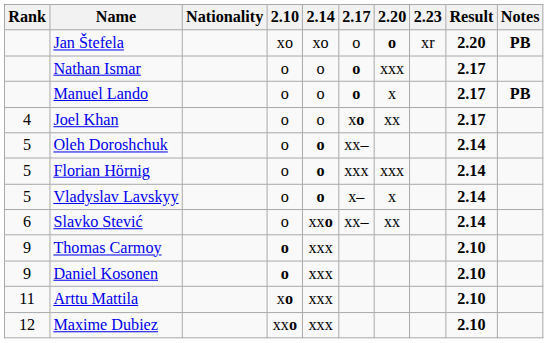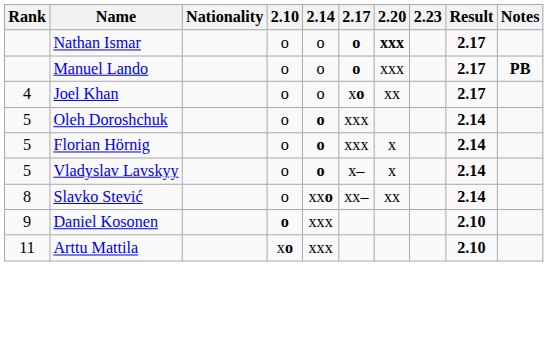 <table class="wikitable sortable" style="text-align:center">
 <tr>
 <th>Rank</th>
 <th>Name</th>
 <th>Nationality</th>
 <th>2.10</th>
 <th>2.14</th>
 <th>2.17</th>
 <th>2.20</th>
 <th>2.23</th>
 <th>Result</th>
 <th>Notes</th>
 </tr>
 <tr>
 <td></td>
-<td align=left><a href='#'>Jan Štefela</a></td>
-<td align=left></td>
-<td>xo</td>
-<td>xo</td>
-<td>o</td>
-<td><strong>o</strong></td>
-<td>xr</td>
-<td><strong>2.20</strong></td>
-<td><strong>PB</strong></td>
-</tr>
-<tr>
-<td></td>
 <td align=left><a href='#'>Nathan Ismar</a></td>
 <td align=left></td>
 <td>o</td>
 <td>o</td>
 <td><strong>o</strong></td>
-<td>xxx</td>
+<td><strong>xxx</strong></td>
 <td></td>
 <td><strong>2.17</strong></td>
 <td></td>
 </tr>
 <tr>
 <td></td>
 <td align=left><a href='#'>Manuel Lando</a></td>
 <td align=left></td>
 <td>o</td>
 <td>o</td>
 <td><strong>o</strong></td>
-<td>x</td>
+<td>xxx</td>
 <td></td>
 <td><strong>2.17</strong></td>
 <td><strong>PB</strong></td>
 </tr>
 <tr>
 <td>4</td>
 <td align=left><a href='#'>Joel Khan</a></td>
 <td align=left></td>
 <td>o</td>
 <td>o</td>
 <td>x<strong>o</strong></td>
 <td>xx</td>
 <td></td>
 <td><strong>2.17</strong></td>
 <td></td>
 </tr>
 <tr>
 <td>5</td>
 <td align=left><a href='#'>Oleh Doroshchuk</a></td>
 <td align=left></td>
 <td>o</td>
 <td><strong>o</strong></td>
-<td>xx–</td>
+<td>xxx</td>
 <td></td>
 <td></td>
 <td><strong>2.14</strong></td>
 <td></td>
 </tr>
 <tr>
 <td>5</td>
 <td align=left><a href='#'>Florian Hörnig</a></td>
 <td align=left></td>
 <td>o</td>
 <td><strong>o</strong></td>
 <td>xxx</td>
-<td>xxx</td>
+<td>x</td>
 <td></td>
 <td><strong>2.14</strong></td>
 <td></td>
 </tr>
 <tr>
 <td>5</td>
 <td align=left><a href='#'>Vladyslav Lavskyy</a></td>
 <td align=left></td>
 <td>o</td>
 <td><strong>o</strong></td>
 <td>x–</td>
 <td>x</td>
 <td></td>
 <td><strong>2.14</strong></td>
 <td></td>
 </tr>
 <tr>
-<td>6</td>
+<td>8</td>
 <td align=left><a href='#'>Slavko Stević</a></td>
 <td align=left></td>
 <td>o</td>
 <td>xx<strong>o</strong></td>
 <td>xx–</td>
 <td>xx</td>
 <td></td>
 <td><strong>2.14</strong></td>
-<td></td>
-</tr>
-<tr>
-<td>9</td>
-<td align=left><a href='#'>Thomas Carmoy</a></td>
-<td align=left></td>
-<td><strong>o</strong></td>
-<td>xxx</td>
-<td></td>
-<td></td>
-<td></td>
-<td><strong>2.10</strong></td>
 <td></td>
 </tr>
 <tr>
 <td>9</td>
 <td align=left><a href='#'>Daniel Kosonen</a></td>
 <td align=left></td>
 <td><strong>o</strong></td>
 <td>xxx</td>
 <td></td>
 <td></td>
 <td></td>
 <td><strong>2.10</strong></td>
 <td></td>
 </tr>
 <tr>
 <td>11</td>
 <td align=left><a href='#'>Arttu Mattila</a></td>
 <td align=left></td>
 <td>x<strong>o</strong></td>
 <td>xxx</td>
 <td></td>
 <td></td>
 <td></td>
 <td><strong>2.10</strong></td>
 <td></td>
 </tr>
-<tr>
-<td>12</td>
-<td align=left><a href='#'>Maxime Dubiez</a></td>
-<td align=left></td>
-<td>xx<strong>o</strong></td>
-<td>xxx</td>
-<td></td>
-<td></td>
-<td></td>
-<td><strong>2.10</strong></td>
-<td></td>
-</tr>
 </table>
